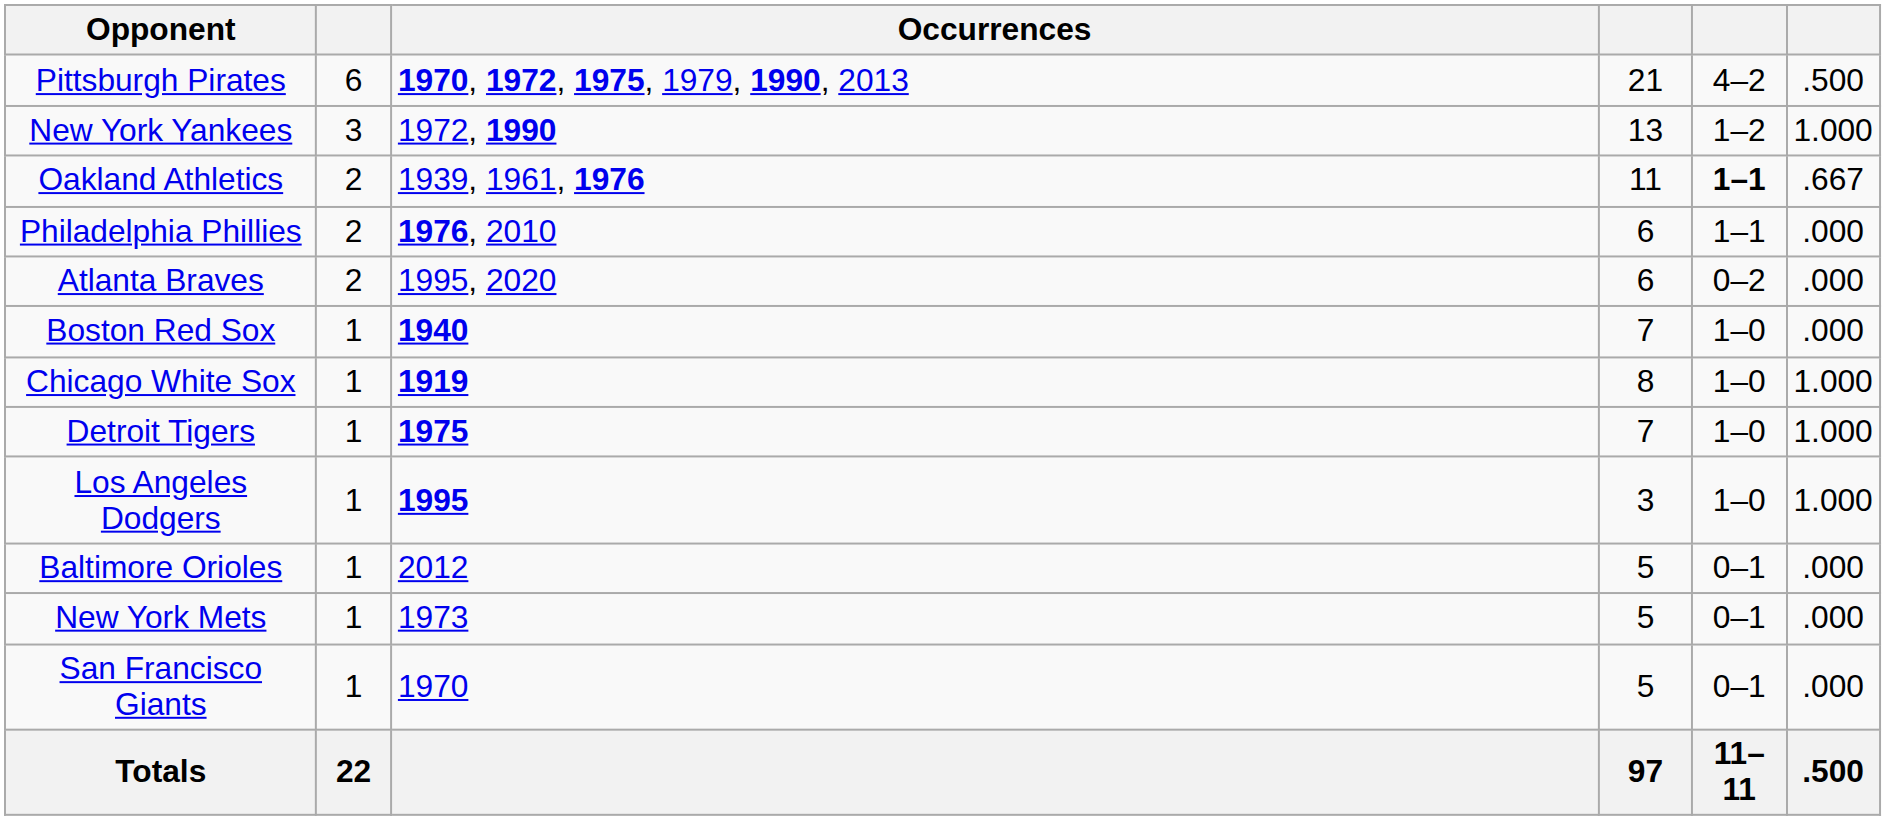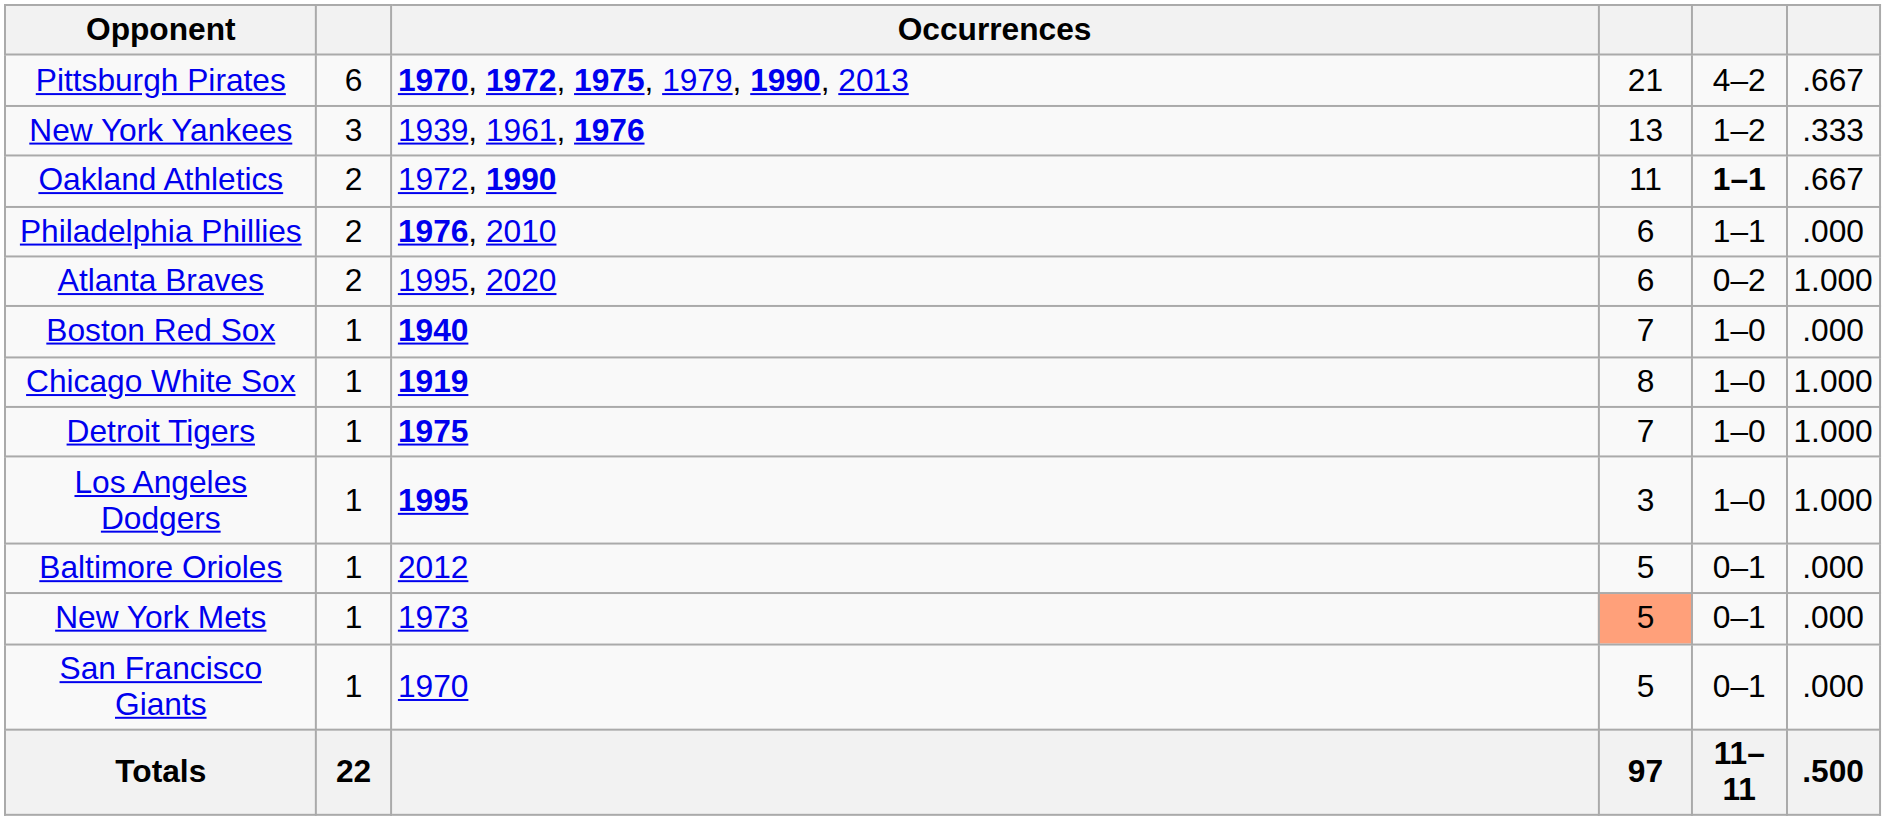 <table class="wikitable sortable" style="text-align: center; width: 75%;">
 <tr>
 <th width="150">Opponent</th>
 <th width="30"></th>
 <th>Occurrences</th>
 <th width="40"></th>
 <th width="40"></th>
 <th width="40"></th>
 </tr>
 <tr>
 <td><a href='#'>Pittsburgh Pirates</a></td>
 <td>6</td>
 <td align=left><strong><a href='#'>1970</a></strong>, <strong><a href='#'>1972</a></strong>, <strong><a href='#'>1975</a></strong>,  <a href='#'>1979</a>, <strong><a href='#'>1990</a></strong>, <a href='#'>2013</a></td>
 <td>21</td>
 <td>4–2</td>
-<td>.500</td>
+<td>.667</td>
 </tr>
 <tr>
 <td><a href='#'>New York Yankees</a></td>
 <td>3</td>
-<td align=left><a href='#'>1972</a>, <strong><a href='#'>1990</a></strong></td>
+<td align=left><a href='#'>1939</a>, <a href='#'>1961</a>, <strong><a href='#'>1976</a></strong></td>
 <td>13</td>
 <td>1–2</td>
-<td>1.000</td>
+<td>.333</td>
 </tr>
 <tr>
 <td><a href='#'>Oakland Athletics</a></td>
 <td>2</td>
-<td align=left><a href='#'>1939</a>, <a href='#'>1961</a>, <strong><a href='#'>1976</a></strong></td>
+<td align=left><a href='#'>1972</a>, <strong><a href='#'>1990</a></strong></td>
 <td>11</td>
 <td><strong>1–1</strong></td>
 <td>.667</td>
 </tr>
 <tr>
 <td><a href='#'>Philadelphia Phillies</a></td>
 <td>2</td>
 <td align=left><strong><a href='#'>1976</a></strong>, <a href='#'>2010</a></td>
 <td>6</td>
 <td>1–1</td>
 <td>.000</td>
 </tr>
 <tr>
 <td><a href='#'>Atlanta Braves</a></td>
 <td>2</td>
 <td align=left><a href='#'>1995</a>, <a href='#'>2020</a></td>
 <td>6</td>
 <td>0–2</td>
-<td>.000</td>
+<td>1.000</td>
 </tr>
 <tr>
 <td><a href='#'>Boston Red Sox</a></td>
 <td>1</td>
 <td align=left><strong><a href='#'>1940</a></strong></td>
 <td>7</td>
 <td>1–0</td>
 <td>.000</td>
 </tr>
 <tr>
 <td><a href='#'>Chicago White Sox</a></td>
 <td>1</td>
 <td align=left><strong><a href='#'>1919</a></strong></td>
 <td>8</td>
 <td>1–0</td>
 <td>1.000</td>
 </tr>
 <tr>
 <td><a href='#'>Detroit Tigers</a></td>
 <td>1</td>
 <td align=left><strong><a href='#'>1975</a></strong></td>
 <td>7</td>
 <td>1–0</td>
 <td>1.000</td>
 </tr>
 <tr>
 <td><a href='#'>Los Angeles Dodgers</a></td>
 <td>1</td>
 <td align=left><strong><a href='#'>1995</a></strong></td>
 <td>3</td>
 <td>1–0</td>
 <td>1.000</td>
 </tr>
 <tr>
 <td><a href='#'>Baltimore Orioles</a></td>
 <td>1</td>
 <td align=left><a href='#'>2012</a></td>
 <td>5</td>
 <td>0–1</td>
 <td>.000</td>
 </tr>
 <tr>
 <td><a href='#'>New York Mets</a></td>
 <td>1</td>
 <td align=left><a href='#'>1973</a></td>
-<td>5</td>
+<td style="background: lightsalmon;">5</td>
 <td>0–1</td>
 <td>.000</td>
 </tr>
 <tr>
 <td><a href='#'>San Francisco Giants</a></td>
 <td>1</td>
 <td align=left><a href='#'>1970</a></td>
 <td>5</td>
 <td>0–1</td>
 <td>.000</td>
 </tr>
 <tr>
 <th width="150">Totals</th>
 <th width="30">22</th>
 <th></th>
 <th width="40">97</th>
 <th width="40">11–11</th>
 <th width="40">.500</th>
 </tr>
 </table>
